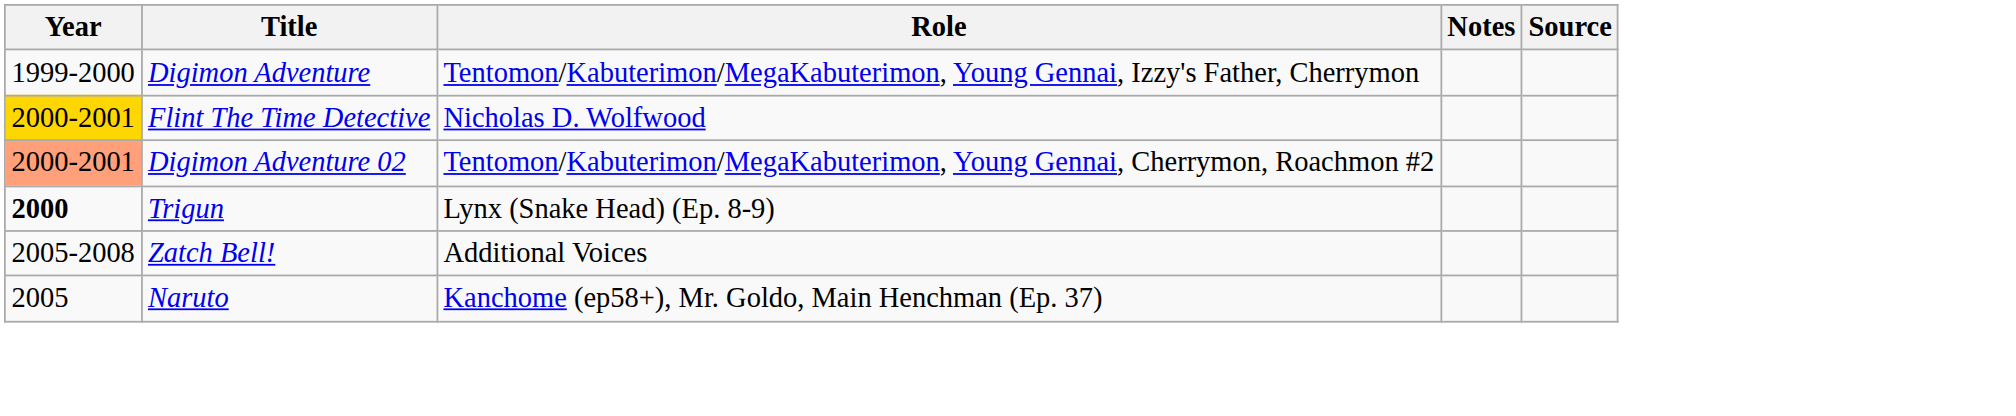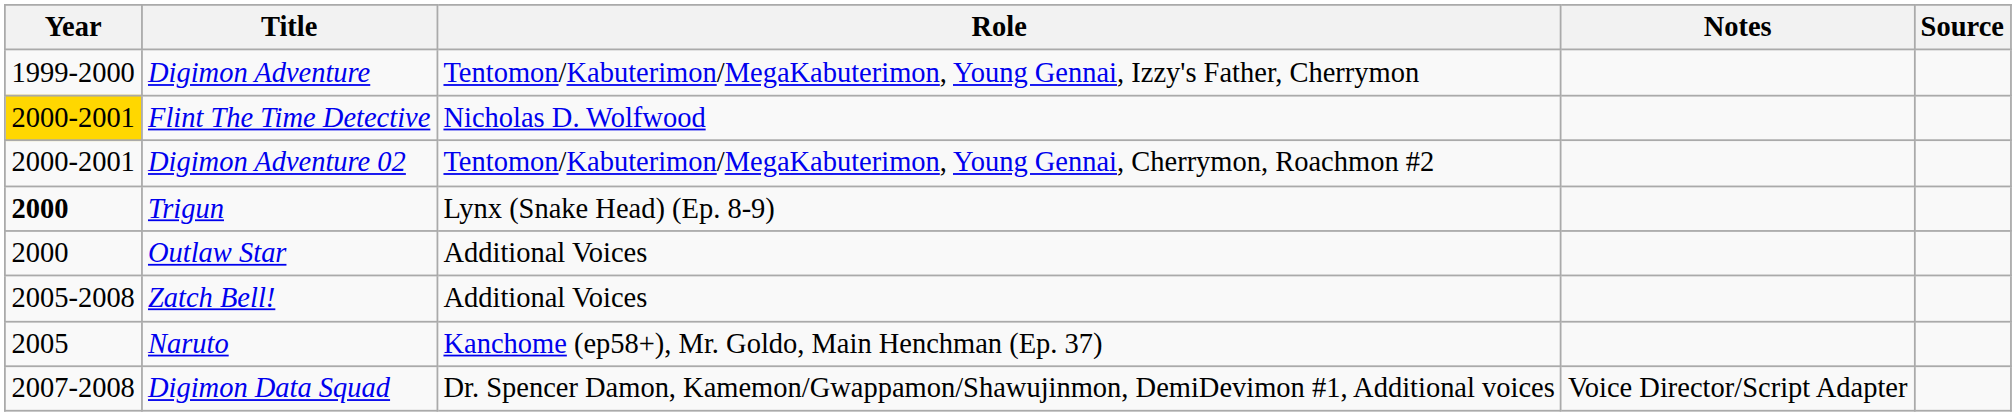 <table class="wikitable sortable plainrowheaders">
 <tr>
 <th>Year</th>
 <th>Title</th>
 <th>Role</th>
 <th class="unsortable">Notes</th>
 <th class="unsortable">Source</th>
 </tr>
 <tr>
 <td>1999-2000</td>
 <td><em><a href='#'>Digimon Adventure</a></em></td>
 <td><a href='#'>Tentomon</a>/<a href='#'>Kabuterimon</a>/<a href='#'>MegaKabuterimon</a>, <a href='#'>Young Gennai</a>, Izzy's Father, Cherrymon</td>
 <td></td>
 <td></td>
 </tr>
 <tr>
 <td style="background: gold;">2000-2001</td>
 <td><em><a href='#'>Flint The Time Detective</a></em></td>
 <td><a href='#'>Nicholas D. Wolfwood</a></td>
 <td></td>
 <td></td>
 </tr>
 <tr>
-<td style="background: lightsalmon;">2000-2001</td>
+<td>2000-2001</td>
 <td><em><a href='#'>Digimon Adventure 02</a></em></td>
 <td><a href='#'>Tentomon</a>/<a href='#'>Kabuterimon</a>/<a href='#'>MegaKabuterimon</a>, <a href='#'>Young Gennai</a>, Cherrymon, Roachmon #2</td>
 <td></td>
 <td></td>
 </tr>
 <tr>
 <td><strong>2000</strong></td>
 <td><em><a href='#'>Trigun</a></em></td>
 <td>Lynx (Snake Head) (Ep. 8-9)</td>
+<td></td>
+<td></td>
+</tr>
+<tr>
+<td>2000</td>
+<td><em><a href='#'>Outlaw Star</a></em></td>
+<td>Additional Voices</td>
 <td></td>
 <td></td>
 </tr>
 <tr>
 <td>2005-2008</td>
 <td><em><a href='#'>Zatch Bell!</a></em></td>
 <td>Additional Voices</td>
 <td></td>
 <td></td>
 </tr>
 <tr>
 <td>2005</td>
 <td><em><a href='#'>Naruto</a></em></td>
 <td><a href='#'>Kanchome</a> (ep58+), Mr. Goldo, Main Henchman (Ep. 37)</td>
 <td></td>
 <td></td>
 </tr>
+<tr>
+<td>2007-2008</td>
+<td><em><a href='#'>Digimon Data Squad</a></em></td>
+<td>Dr. Spencer Damon, Kamemon/Gwappamon/Shawujinmon, DemiDevimon #1, Additional voices</td>
+<td>Voice Director/Script Adapter</td>
+<td></td>
+</tr>
 </table>
